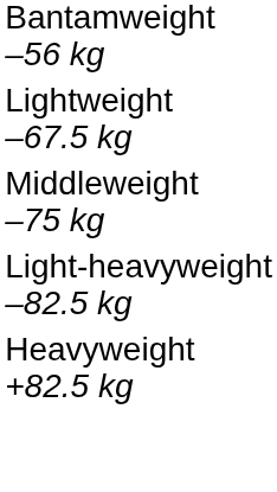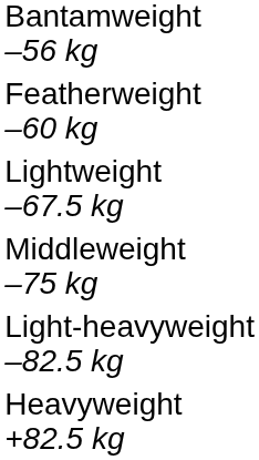 <table>
 <tr>
 <td>Bantamweight<br><span><em>–56 kg</em></span> </td>
+<td></td>
+<td></td>
+<td></td>
+</tr>
+<tr>
+<td>Featherweight<br><span><em>–60 kg</em></span> </td>
 <td></td>
 <td></td>
 <td></td>
 </tr>
 <tr>
 <td>Lightweight<br><span><em>–67.5 kg</em></span> </td>
 <td></td>
 <td></td>
 <td></td>
 </tr>
 <tr>
 <td>Middleweight<br><span><em>–75 kg</em></span> </td>
 <td></td>
 <td></td>
 <td></td>
 </tr>
 <tr>
 <td>Light-heavyweight<br><span><em>–82.5 kg</em></span> </td>
 <td></td>
 <td></td>
 <td></td>
 </tr>
 <tr>
 <td>Heavyweight<br><span><em>+82.5 kg</em></span> </td>
 <td></td>
 <td></td>
 <td></td>
 </tr>
 </table>
